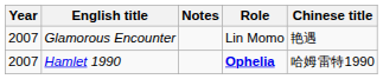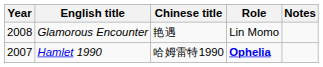 <table class="wikitable">
 <tr>
 <th>Year</th>
 <th>English title</th>
+<th>Chinese title</th>
+<th>Role</th>
 <th>Notes</th>
-<th>Role</th>
-<th>Chinese title</th>
 </tr>
 <tr>
-<td>2007</td>
+<td>2008</td>
 <td><em>Glamorous Encounter</em></td>
+<td>艳遇</td>
+<td>Lin Momo</td>
 <td></td>
-<td>Lin Momo</td>
-<td>艳遇</td>
 </tr>
 <tr>
 <td>2007</td>
 <td><em><a href='#'>Hamlet</a> 1990</em></td>
+<td>哈姆雷特1990</td>
+<td><strong><a href='#'>Ophelia</a></strong></td>
 <td></td>
-<td><strong><a href='#'>Ophelia</a></strong></td>
-<td>哈姆雷特1990</td>
 </tr>
 </table>
